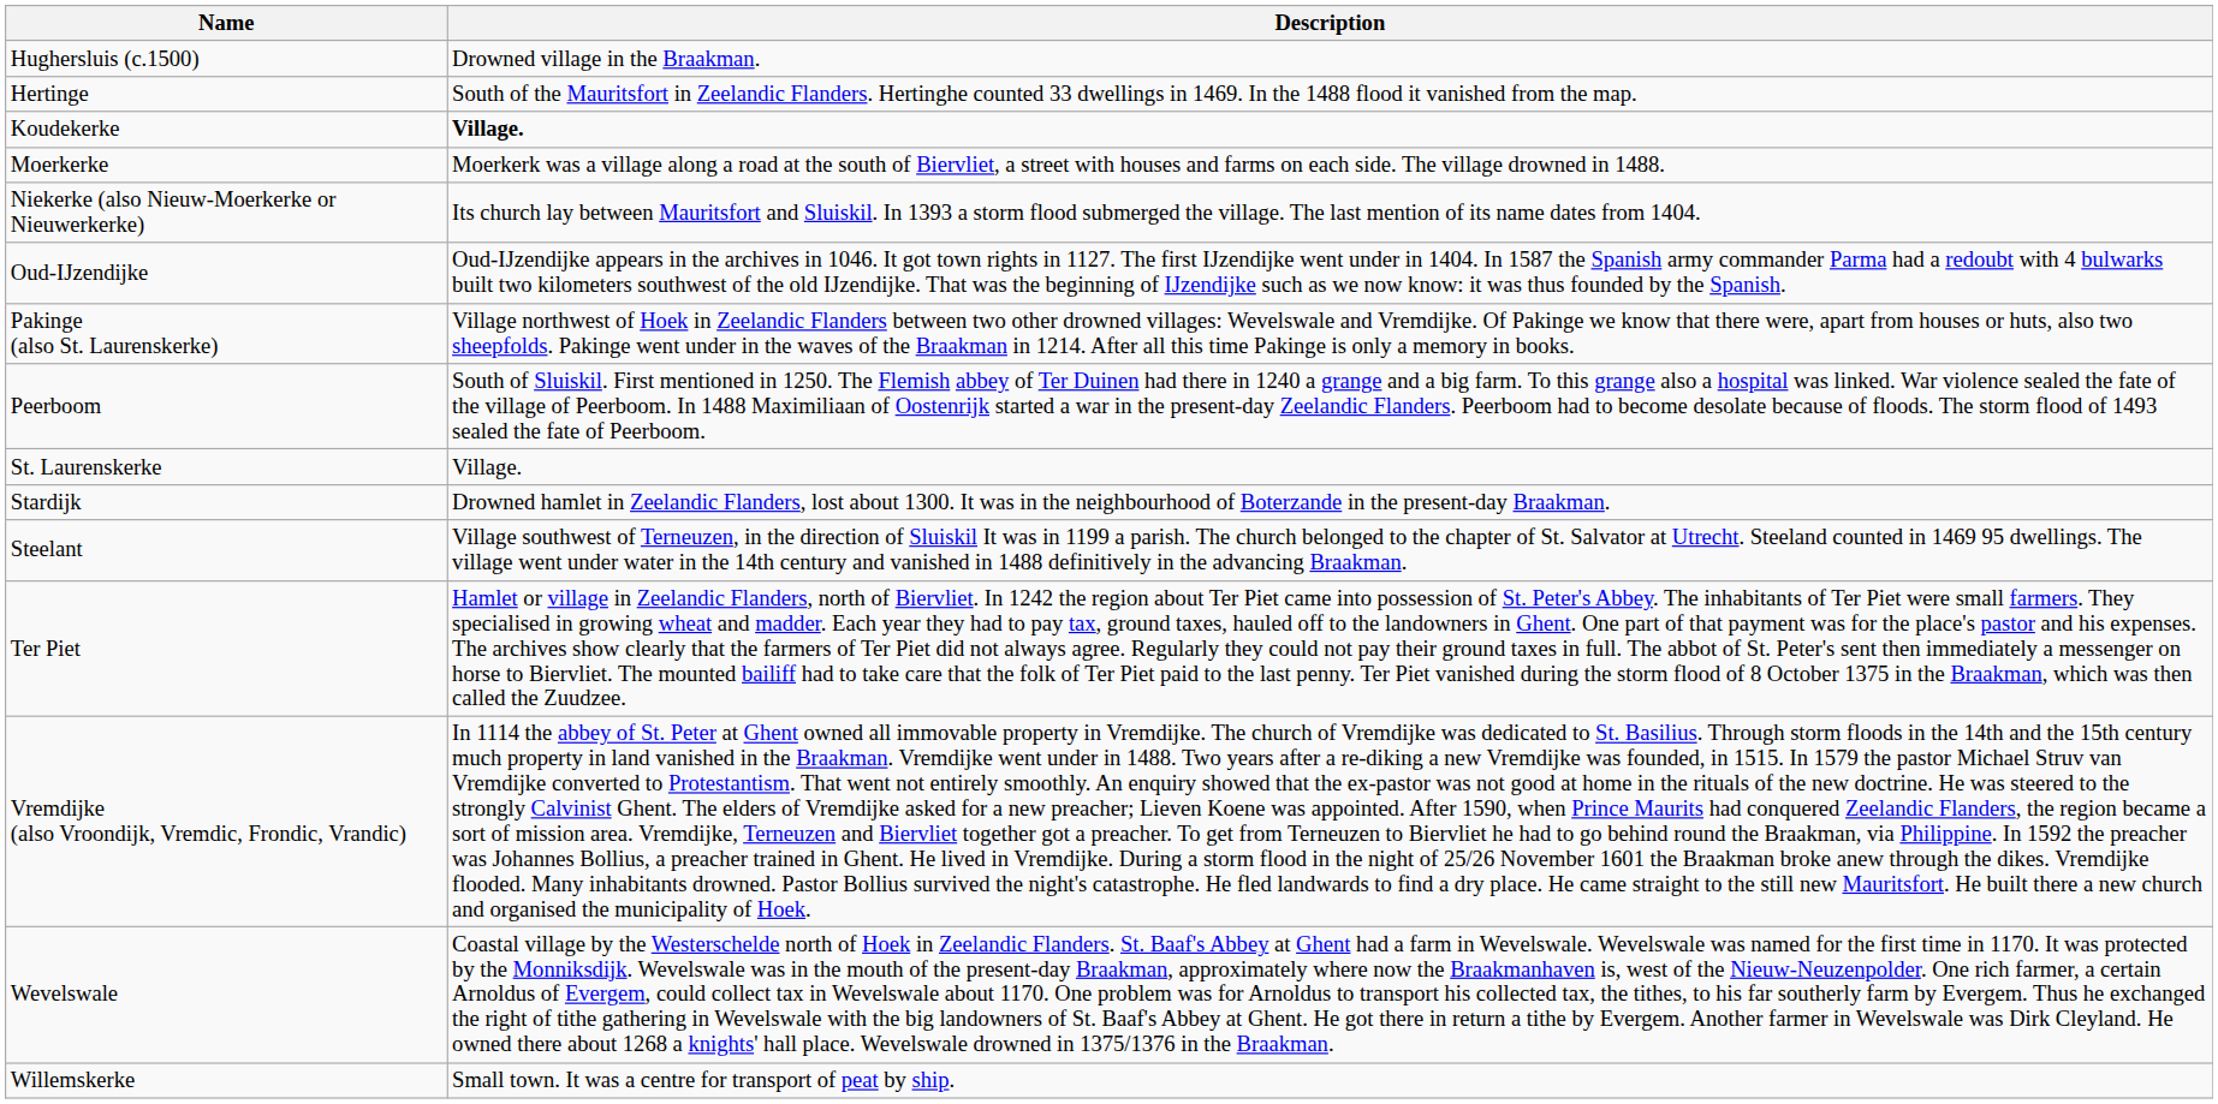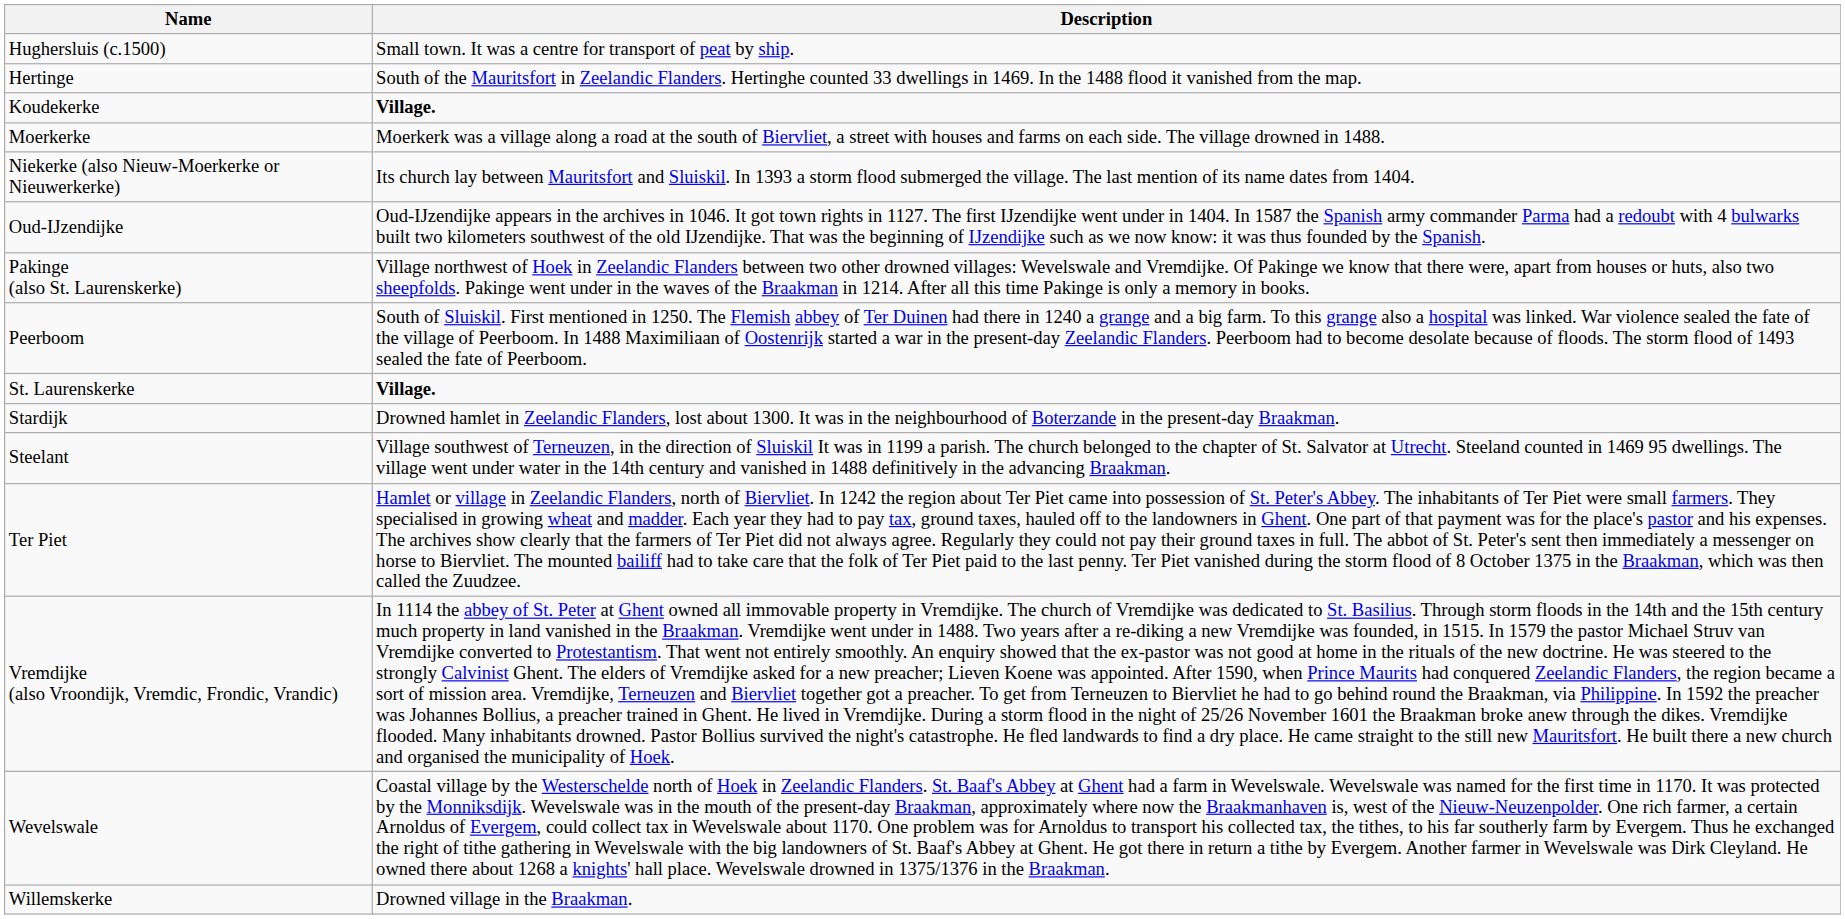 <table class="wikitable" width="100%">
 <tr>
 <th width=20%>Name</th>
 <th width=80%>Description</th>
 </tr>
 <tr>
 <td>Hughersluis (c.1500)</td>
-<td>Drowned village in the <a href='#'>Braakman</a>.</td>
+<td>Small town. It was a centre for transport of <a href='#'>peat</a> by <a href='#'>ship</a>.</td>
 </tr>
 <tr>
 <td>Hertinge</td>
 <td>South of the <a href='#'>Mauritsfort</a> in <a href='#'>Zeelandic Flanders</a>. Hertinghe counted 33 dwellings in 1469. In the 1488 flood it vanished from the map.</td>
 </tr>
 <tr>
 <td>Koudekerke</td>
 <td><strong>Village.</strong></td>
 </tr>
 <tr>
 <td>Moerkerke</td>
 <td>Moerkerk was a village along a road at the south of <a href='#'>Biervliet</a>, a street with houses and farms on each side. The village drowned in 1488.</td>
 </tr>
 <tr>
 <td>Niekerke (also Nieuw-Moerkerke or Nieuwerkerke)</td>
 <td>Its church lay between <a href='#'>Mauritsfort</a> and <a href='#'>Sluiskil</a>. In 1393 a storm flood submerged the village. The last mention of its name dates from 1404.</td>
 </tr>
 <tr>
 <td>Oud-IJzendijke</td>
 <td>Oud-IJzendijke appears in the archives in 1046. It got town rights in 1127. The first IJzendijke went under in 1404. In 1587 the <a href='#'>Spanish</a> army commander <a href='#'>Parma</a> had a <a href='#'>redoubt</a> with 4 <a href='#'>bulwarks</a> built two kilometers southwest of the old IJzendijke. That was the beginning of <a href='#'>IJzendijke</a> such as we now know: it was thus founded by the <a href='#'>Spanish</a>.</td>
 </tr>
 <tr>
 <td>Pakinge <br>(also St. Laurenskerke)</td>
 <td>Village northwest of <a href='#'>Hoek</a> in <a href='#'>Zeelandic Flanders</a> between two other drowned villages: Wevelswale and Vremdijke. Of Pakinge we know that there were, apart from houses or huts, also two <a href='#'>sheepfolds</a>. Pakinge went under in the waves of the <a href='#'>Braakman</a> in 1214. After all this time Pakinge is only a memory in books.</td>
 </tr>
 <tr>
 <td>Peerboom</td>
 <td>South of <a href='#'>Sluiskil</a>. First mentioned in 1250. The <a href='#'>Flemish</a> <a href='#'>abbey</a> of <a href='#'>Ter Duinen</a> had there in 1240 a <a href='#'>grange</a> and a big farm. To this <a href='#'>grange</a> also a <a href='#'>hospital</a> was linked. War violence sealed the fate of the village of Peerboom. In 1488 Maximiliaan of <a href='#'>Oostenrijk</a> started a war in the present-day <a href='#'>Zeelandic Flanders</a>. Peerboom had to become desolate because of floods. The storm flood of 1493 sealed the fate of Peerboom.</td>
 </tr>
 <tr>
 <td>St. Laurenskerke</td>
-<td>Village.</td>
+<td><strong>Village.</strong></td>
 </tr>
 <tr>
 <td>Stardijk</td>
 <td>Drowned hamlet in <a href='#'>Zeelandic Flanders</a>, lost about 1300. It was in the neighbourhood of <a href='#'>Boterzande</a> in the present-day <a href='#'>Braakman</a>.</td>
 </tr>
 <tr>
 <td>Steelant</td>
 <td>Village southwest of <a href='#'>Terneuzen</a>, in the direction of <a href='#'>Sluiskil</a> It was in 1199 a parish. The church belonged to the chapter of St. Salvator at <a href='#'>Utrecht</a>. Steeland counted in 1469 95 dwellings. The village went under water in the 14th century and vanished in 1488 definitively in the advancing <a href='#'>Braakman</a>.</td>
 </tr>
 <tr>
 <td>Ter Piet</td>
 <td><a href='#'>Hamlet</a> or <a href='#'>village</a> in <a href='#'>Zeelandic Flanders</a>, north of <a href='#'>Biervliet</a>. In 1242 the region about Ter Piet came into possession of <a href='#'>St. Peter's Abbey</a>. The inhabitants of Ter Piet were small <a href='#'>farmers</a>. They specialised in growing <a href='#'>wheat</a> and <a href='#'>madder</a>. Each year they had to pay <a href='#'>tax</a>, ground taxes, hauled off to the landowners in <a href='#'>Ghent</a>. One part of that payment was for the place's <a href='#'>pastor</a> and his expenses. The archives show clearly that the farmers of Ter Piet did not always agree. Regularly they could not pay their ground taxes in full. The abbot of St. Peter's sent then immediately a messenger on horse to Biervliet. The mounted <a href='#'>bailiff</a> had to take care that the folk of Ter Piet paid to the last penny. Ter Piet vanished during the storm flood of 8 October 1375 in the <a href='#'>Braakman</a>, which was then called the Zuudzee.</td>
 </tr>
 <tr>
 <td>Vremdijke <br>(also Vroondijk, Vremdic, Frondic, Vrandic)</td>
 <td>In 1114 the <a href='#'>abbey of St. Peter</a> at <a href='#'>Ghent</a> owned all immovable property in Vremdijke. The church of Vremdijke was dedicated to <a href='#'>St. Basilius</a>. Through storm floods in the 14th and the 15th century much property in land vanished in the <a href='#'>Braakman</a>. Vremdijke went under in 1488. Two years after a re-diking a new Vremdijke was founded, in 1515. In 1579 the pastor Michael Struv van Vremdijke converted to <a href='#'>Protestantism</a>. That went not entirely smoothly. An enquiry showed that the ex-pastor was not good at home in the rituals of the new doctrine. He was steered to the strongly <a href='#'>Calvinist</a> Ghent. The elders of Vremdijke asked for a new preacher; Lieven Koene was appointed. After 1590, when <a href='#'>Prince Maurits</a> had conquered <a href='#'>Zeelandic Flanders</a>, the region became a sort of mission area. Vremdijke, <a href='#'>Terneuzen</a> and <a href='#'>Biervliet</a> together got a preacher. To get from Terneuzen to Biervliet he had to go behind round the Braakman, via <a href='#'>Philippine</a>. In 1592 the preacher was Johannes Bollius, a preacher trained in Ghent. He lived in Vremdijke. During a storm flood in the night of 25/26 November 1601 the Braakman broke anew through the dikes. Vremdijke flooded. Many inhabitants drowned. Pastor Bollius survived the night's catastrophe. He fled landwards to find a dry place. He came straight to the still new <a href='#'>Mauritsfort</a>. He built there a new church and organised the municipality of <a href='#'>Hoek</a>.</td>
 </tr>
 <tr>
 <td>Wevelswale</td>
 <td>Coastal village by the <a href='#'>Westerschelde</a> north of <a href='#'>Hoek</a> in <a href='#'>Zeelandic Flanders</a>. <a href='#'>St. Baaf's Abbey</a> at <a href='#'>Ghent</a> had a farm in Wevelswale. Wevelswale was named for the first time in 1170. It was protected by the <a href='#'>Monniksdijk</a>. Wevelswale was in the mouth of the present-day <a href='#'>Braakman</a>, approximately where now the <a href='#'>Braakmanhaven</a> is, west of the <a href='#'>Nieuw-Neuzenpolder</a>. One rich farmer, a certain Arnoldus of <a href='#'>Evergem</a>, could collect tax in Wevelswale about 1170. One problem was for Arnoldus to transport his collected tax, the tithes, to his far southerly farm by Evergem. Thus he exchanged the right of tithe gathering in Wevelswale with the big landowners of St. Baaf's Abbey at Ghent. He got there in return a tithe by Evergem. Another farmer in Wevelswale was Dirk Cleyland. He owned there about 1268 a <a href='#'>knights</a>' hall place. Wevelswale drowned in 1375/1376 in the <a href='#'>Braakman</a>.</td>
 </tr>
 <tr>
 <td>Willemskerke</td>
-<td>Small town. It was a centre for transport of <a href='#'>peat</a> by <a href='#'>ship</a>.</td>
+<td>Drowned village in the <a href='#'>Braakman</a>.</td>
 </tr>
 </table>
